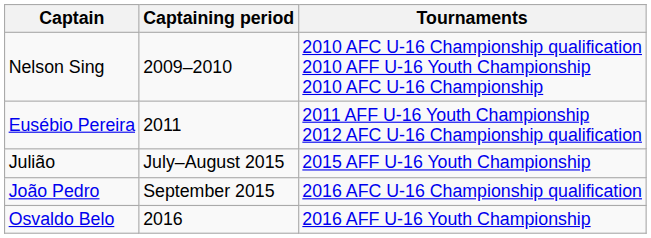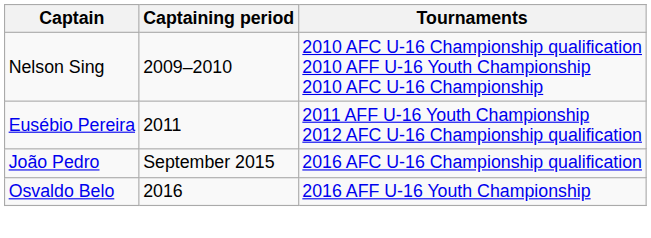 <table class="wikitable">
 <tr>
 <th>Captain</th>
 <th>Captaining period</th>
 <th>Tournaments</th>
 </tr>
 <tr>
 <td>Nelson Sing</td>
 <td>2009–2010</td>
 <td><a href='#'>2010 AFC U-16 Championship qualification</a> <br> <a href='#'>2010 AFF U-16 Youth Championship</a> <br> <a href='#'>2010 AFC U-16 Championship</a></td>
 </tr>
 <tr>
 <td><a href='#'>Eusébio Pereira</a></td>
 <td>2011</td>
 <td><a href='#'>2011 AFF U-16 Youth Championship</a> <br> <a href='#'>2012 AFC U-16 Championship qualification</a></td>
 </tr>
 <tr>
-<td>Julião</td>
-<td>July–August 2015</td>
-<td><a href='#'>2015 AFF U-16 Youth Championship</a></td>
-</tr>
-<tr>
 <td><a href='#'>João Pedro</a></td>
 <td>September 2015</td>
 <td><a href='#'>2016 AFC U-16 Championship qualification</a></td>
 </tr>
 <tr>
 <td><a href='#'>Osvaldo Belo</a></td>
 <td>2016</td>
 <td><a href='#'>2016 AFF U-16 Youth Championship</a></td>
 </tr>
 </table>
